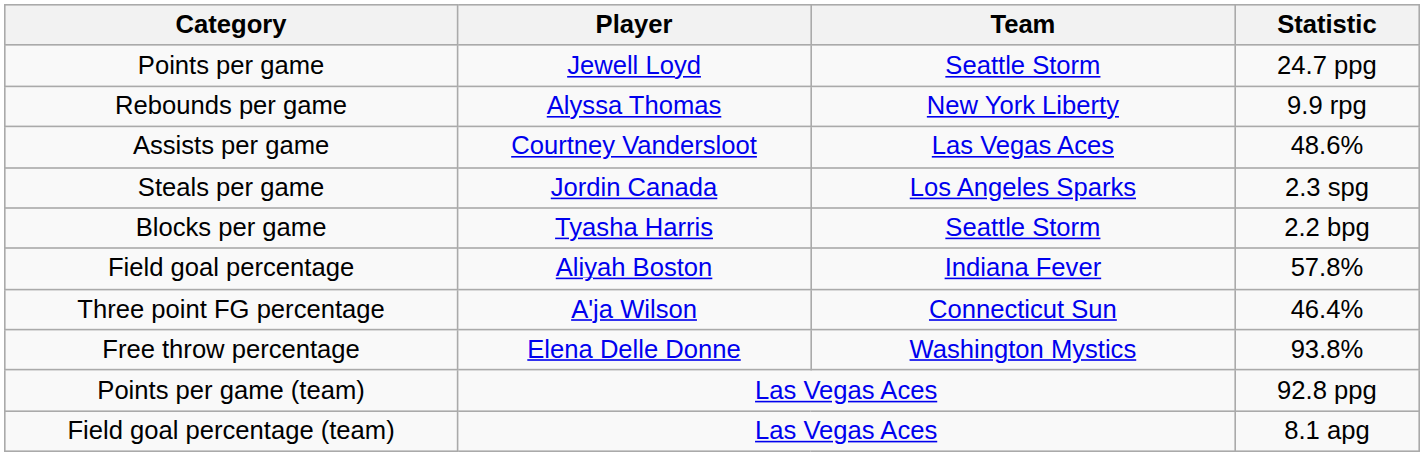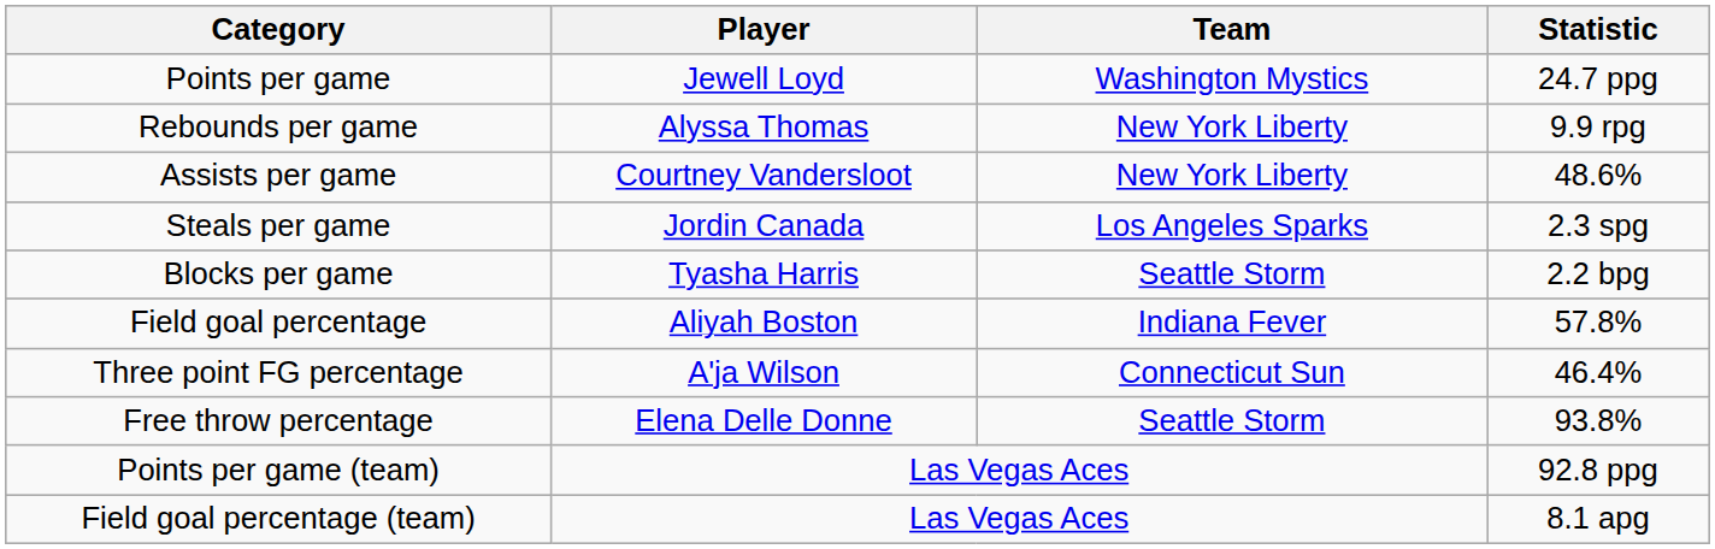 <table class="wikitable" style="width: 70%; text-align: center;">
 <tr>
 <th width=32%>Category</th>
 <th width=25%>Player</th>
 <th width=30%>Team</th>
 <th width=20%>Statistic</th>
 </tr>
 <tr>
 <td>Points per game</td>
 <td><a href='#'>Jewell Loyd</a></td>
-<td><a href='#'>Seattle Storm</a></td>
+<td><a href='#'>Washington Mystics</a></td>
 <td>24.7 ppg</td>
 </tr>
 <tr>
 <td>Rebounds per game</td>
 <td><a href='#'>Alyssa Thomas</a></td>
 <td><a href='#'>New York Liberty</a></td>
 <td>9.9 rpg</td>
 </tr>
 <tr>
 <td>Assists per game</td>
 <td><a href='#'>Courtney Vandersloot</a></td>
-<td><a href='#'>Las Vegas Aces</a></td>
+<td><a href='#'>New York Liberty</a></td>
 <td>48.6%</td>
 </tr>
 <tr>
 <td>Steals per game</td>
 <td><a href='#'>Jordin Canada</a></td>
 <td><a href='#'>Los Angeles Sparks</a></td>
 <td>2.3 spg</td>
 </tr>
 <tr>
 <td>Blocks per game</td>
 <td><a href='#'>Tyasha Harris</a></td>
 <td><a href='#'>Seattle Storm</a></td>
 <td>2.2 bpg</td>
 </tr>
 <tr>
 <td>Field goal percentage</td>
 <td><a href='#'>Aliyah Boston</a></td>
 <td><a href='#'>Indiana Fever</a></td>
 <td>57.8%</td>
 </tr>
 <tr>
 <td>Three point FG percentage</td>
 <td><a href='#'>A'ja Wilson</a></td>
 <td><a href='#'>Connecticut Sun</a></td>
 <td>46.4%</td>
 </tr>
 <tr>
 <td>Free throw percentage</td>
 <td><a href='#'>Elena Delle Donne</a></td>
-<td><a href='#'>Washington Mystics</a></td>
+<td><a href='#'>Seattle Storm</a></td>
 <td>93.8%</td>
 </tr>
 <tr>
 <td>Points per game (team)</td>
 <td colspan=2><a href='#'>Las Vegas Aces</a></td>
 <td>92.8 ppg</td>
 </tr>
 <tr>
 <td>Field goal percentage (team)</td>
 <td colspan=2><a href='#'>Las Vegas Aces</a></td>
 <td>8.1 apg</td>
 </tr>
 </table>
